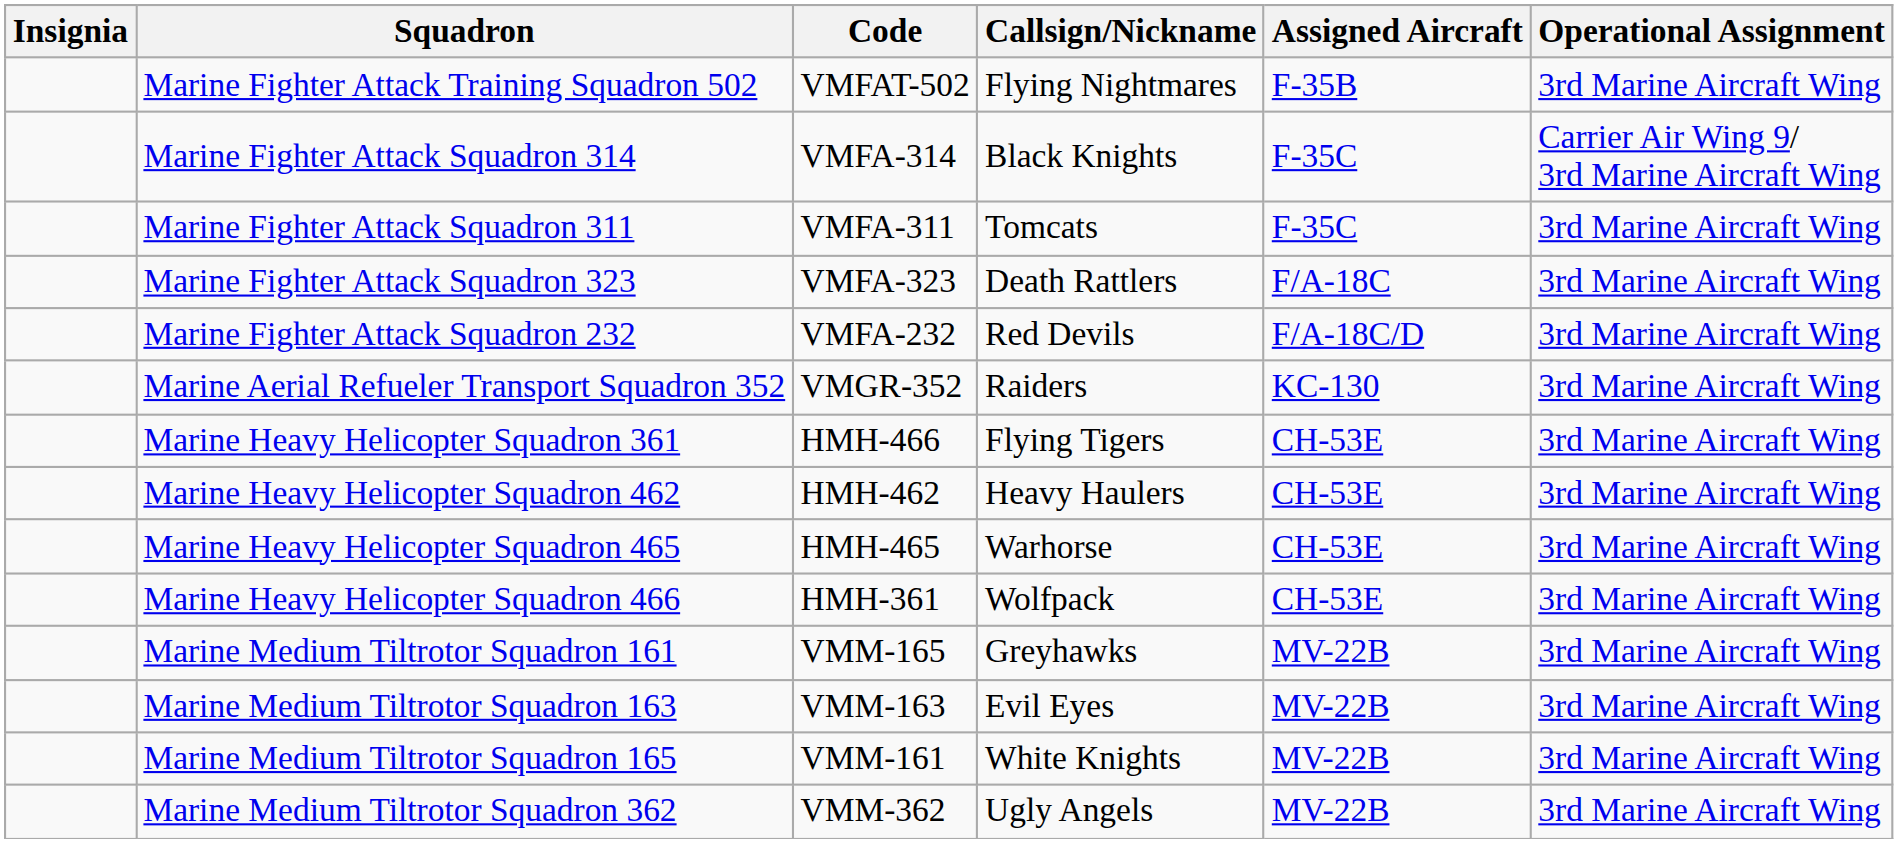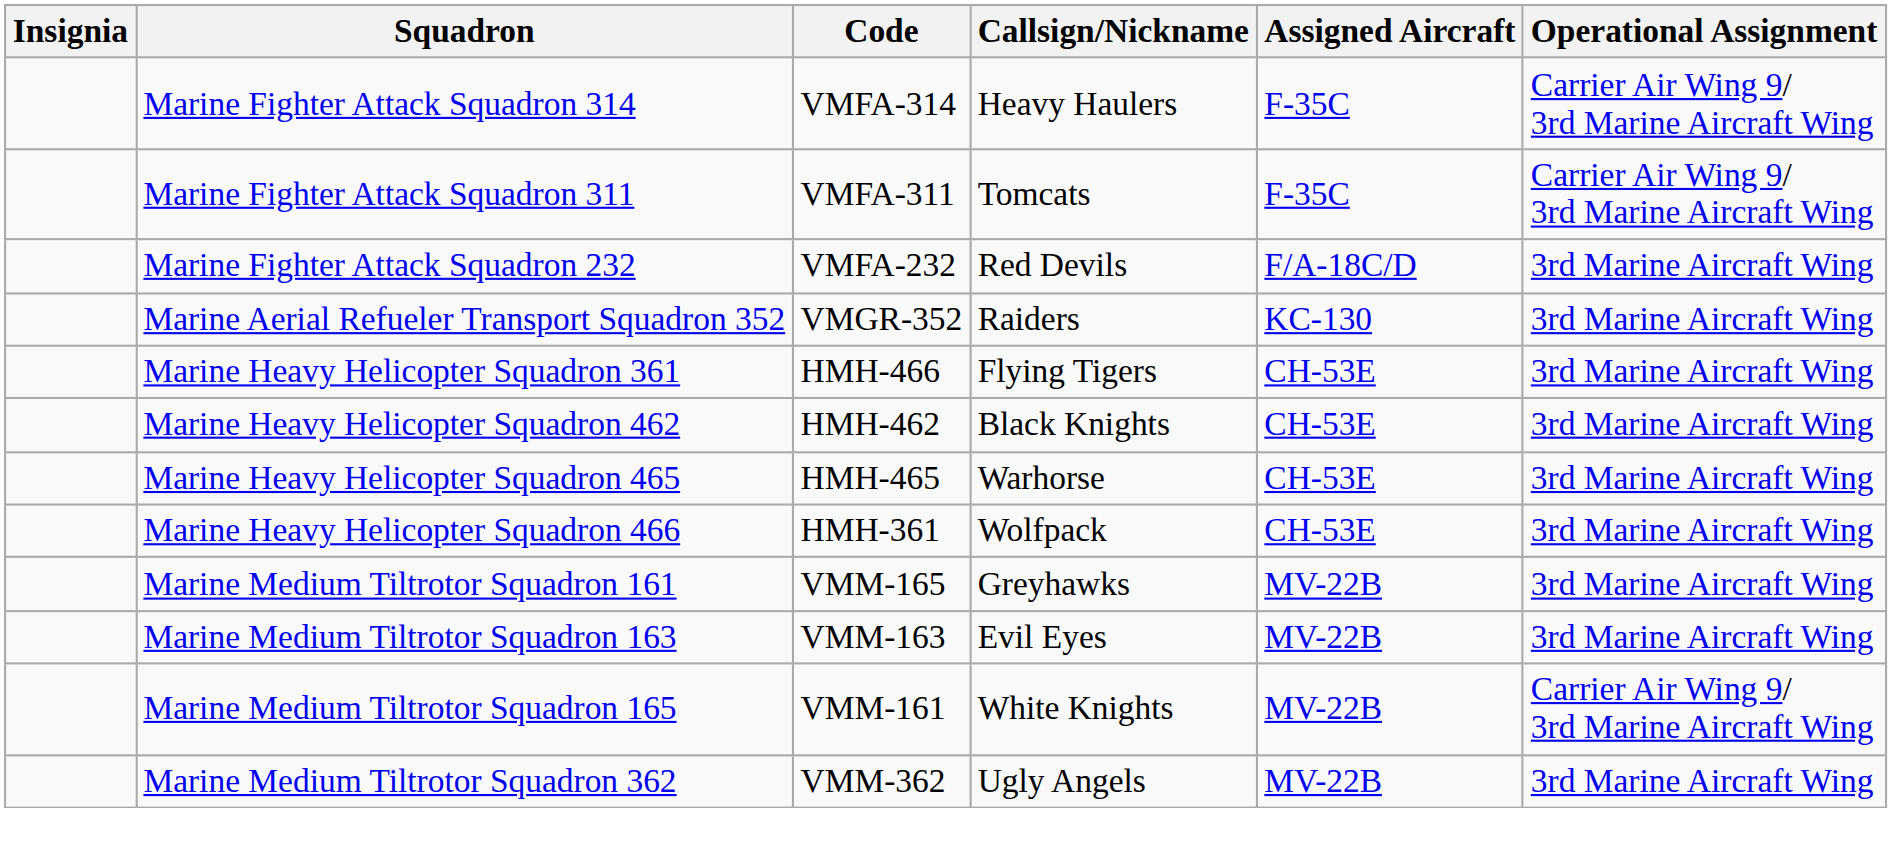 <table class="wikitable">
 <tr>
 <th>Insignia</th>
 <th>Squadron</th>
 <th>Code</th>
 <th>Callsign/Nickname</th>
 <th>Assigned Aircraft</th>
 <th>Operational Assignment</th>
 </tr>
 <tr>
 <td></td>
-<td><a href='#'>Marine Fighter Attack Training Squadron 502</a></td>
-<td>VMFAT-502</td>
-<td>Flying Nightmares</td>
-<td><a href='#'>F-35B</a></td>
-<td><a href='#'>3rd Marine Aircraft Wing</a></td>
-</tr>
-<tr>
-<td></td>
 <td><a href='#'>Marine Fighter Attack Squadron 314</a></td>
 <td>VMFA-314</td>
-<td>Black Knights</td>
+<td>Heavy Haulers</td>
 <td><a href='#'>F-35C</a></td>
 <td><a href='#'>Carrier Air Wing 9</a>/<br><a href='#'>3rd Marine Aircraft Wing</a></td>
 </tr>
 <tr>
 <td></td>
 <td><a href='#'>Marine Fighter Attack Squadron 311</a></td>
 <td>VMFA-311</td>
 <td>Tomcats</td>
 <td><a href='#'>F-35C</a></td>
-<td><a href='#'>3rd Marine Aircraft Wing</a></td>
-</tr>
-<tr>
-<td></td>
-<td><a href='#'>Marine Fighter Attack Squadron 323</a></td>
-<td>VMFA-323</td>
-<td>Death Rattlers</td>
-<td><a href='#'>F/A-18C</a></td>
-<td><a href='#'>3rd Marine Aircraft Wing</a></td>
+<td><a href='#'>Carrier Air Wing 9</a>/<br><a href='#'>3rd Marine Aircraft Wing</a></td>
 </tr>
 <tr>
 <td></td>
 <td><a href='#'>Marine Fighter Attack Squadron 232</a></td>
 <td>VMFA-232</td>
 <td>Red Devils</td>
 <td><a href='#'>F/A-18C/D</a></td>
 <td><a href='#'>3rd Marine Aircraft Wing</a></td>
 </tr>
 <tr>
 <td></td>
 <td><a href='#'>Marine Aerial Refueler Transport Squadron 352</a></td>
 <td>VMGR-352</td>
 <td>Raiders</td>
 <td><a href='#'>KC-130</a></td>
 <td><a href='#'>3rd Marine Aircraft Wing</a></td>
 </tr>
 <tr>
 <td></td>
 <td><a href='#'>Marine Heavy Helicopter Squadron 361</a></td>
 <td>HMH-466</td>
 <td>Flying Tigers</td>
 <td><a href='#'>CH-53E</a></td>
 <td><a href='#'>3rd Marine Aircraft Wing</a></td>
 </tr>
 <tr>
 <td></td>
 <td><a href='#'>Marine Heavy Helicopter Squadron 462</a></td>
 <td>HMH-462</td>
-<td>Heavy Haulers</td>
+<td>Black Knights</td>
 <td><a href='#'>CH-53E</a></td>
 <td><a href='#'>3rd Marine Aircraft Wing</a></td>
 </tr>
 <tr>
 <td></td>
 <td><a href='#'>Marine Heavy Helicopter Squadron 465</a></td>
 <td>HMH-465</td>
 <td>Warhorse</td>
 <td><a href='#'>CH-53E</a></td>
 <td><a href='#'>3rd Marine Aircraft Wing</a></td>
 </tr>
 <tr>
 <td></td>
 <td><a href='#'>Marine Heavy Helicopter Squadron 466</a></td>
 <td>HMH-361</td>
 <td>Wolfpack</td>
 <td><a href='#'>CH-53E</a></td>
 <td><a href='#'>3rd Marine Aircraft Wing</a></td>
 </tr>
 <tr>
 <td></td>
 <td><a href='#'>Marine Medium Tiltrotor Squadron 161</a></td>
 <td>VMM-165</td>
 <td>Greyhawks</td>
 <td><a href='#'>MV-22B</a></td>
 <td><a href='#'>3rd Marine Aircraft Wing</a></td>
 </tr>
 <tr>
 <td></td>
 <td><a href='#'>Marine Medium Tiltrotor Squadron 163</a></td>
 <td>VMM-163</td>
 <td>Evil Eyes</td>
 <td><a href='#'>MV-22B</a></td>
 <td><a href='#'>3rd Marine Aircraft Wing</a></td>
 </tr>
 <tr>
 <td></td>
 <td><a href='#'>Marine Medium Tiltrotor Squadron 165</a></td>
 <td>VMM-161</td>
 <td>White Knights</td>
 <td><a href='#'>MV-22B</a></td>
-<td><a href='#'>3rd Marine Aircraft Wing</a></td>
+<td><a href='#'>Carrier Air Wing 9</a>/<br><a href='#'>3rd Marine Aircraft Wing</a></td>
 </tr>
 <tr>
 <td></td>
 <td><a href='#'>Marine Medium Tiltrotor Squadron 362</a></td>
 <td>VMM-362</td>
 <td>Ugly Angels</td>
 <td><a href='#'>MV-22B</a></td>
 <td><a href='#'>3rd Marine Aircraft Wing</a></td>
 </tr>
 </table>
